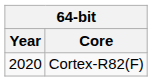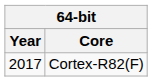 <table class="wikitable" border="1" style="float:right; margin-left:9px;">
 <tr>
 <th colspan=2>64-bit</th>
 </tr>
 <tr>
 <th>Year</th>
 <th>Core</th>
 </tr>
 <tr>
-<td>2020</td>
+<td>2017</td>
 <td>Cortex-R82(F)</td>
 </tr>
 </table>
